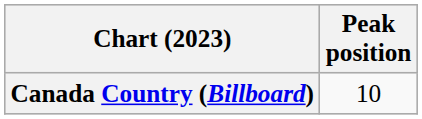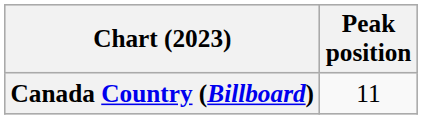 <table class="wikitable sortable plainrowheaders" style="text-align:center;">
 <tr>
 <th>Chart (2023)</th>
 <th>Peak<br>position</th>
 </tr>
 <tr>
 <th scope="row">Canada <a href='#'>Country</a> (<a href='#'><em>Billboard</em></a>)</th>
-<td>10</td>
+<td>11</td>
 </tr>
 </table>
